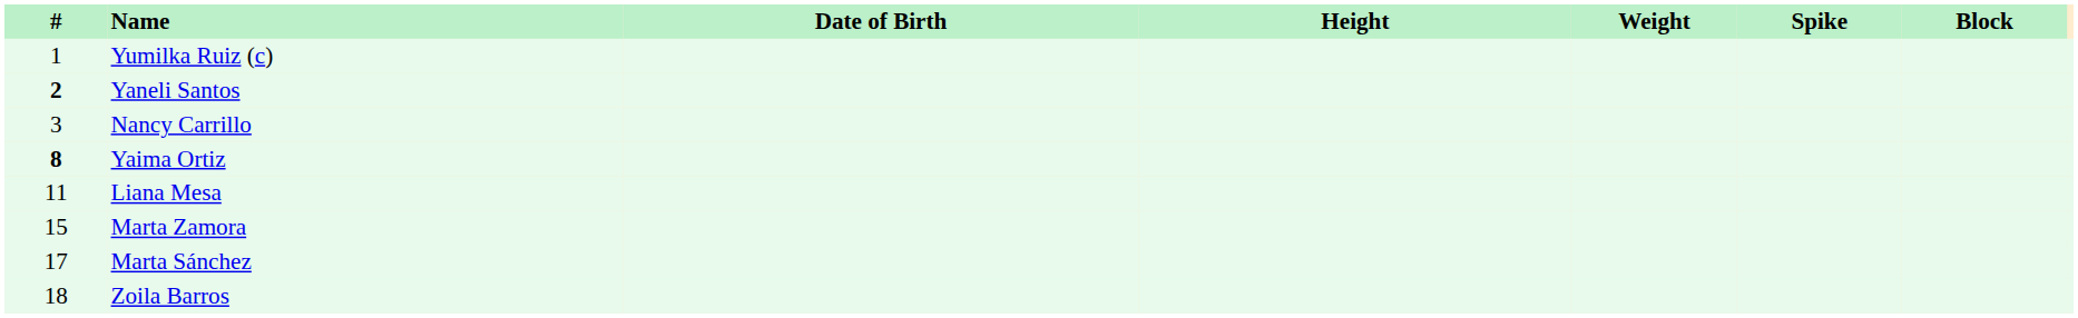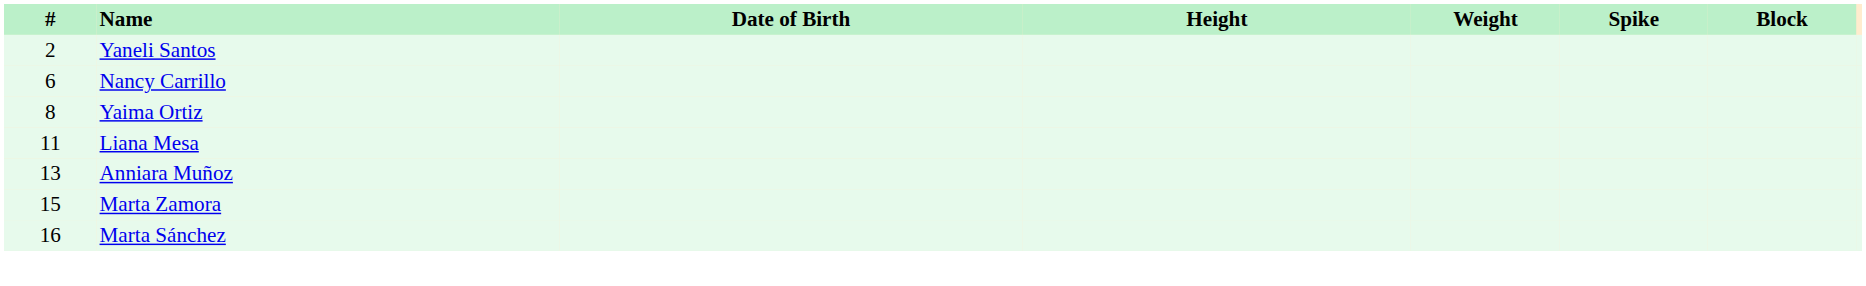 <table border=0 cellpadding=2 cellspacing=0  |- bgcolor=#FFECCE style="text-align:center; font-size:90%;" width=100%>
 <tr bgcolor=#BBF0C9>
 <th width=5%>#</th>
 <th width=25% align=left>Name</th>
 <th width=25%>Date of Birth</th>
 <th width=21%>Height</th>
 <th width=8%>Weight</th>
 <th width=8%>Spike</th>
 <th width=8%>Block</th>
 </tr>
 <tr bgcolor=#E7FAEC>
-<td>1</td>
-<td align=left><a href='#'>Yumilka Ruiz</a> (<a href='#'>c</a>)</td>
-<td></td>
-<td></td>
-<td></td>
-<td></td>
-<td></td>
-<td></td>
-</tr>
-<tr bgcolor=#E7FAEC>
-<td><strong>2</strong></td>
+<td>2</td>
 <td align=left><a href='#'>Yaneli Santos</a></td>
 <td></td>
 <td></td>
 <td></td>
 <td></td>
 <td></td>
 <td></td>
 </tr>
 <tr bgcolor=#E7FAEC>
-<td>3</td>
+<td>6</td>
 <td align=left><a href='#'>Nancy Carrillo</a></td>
 <td></td>
 <td></td>
 <td></td>
 <td></td>
 <td></td>
 <td></td>
 </tr>
 <tr bgcolor=#E7FAEC>
-<td><strong>8</strong></td>
+<td>8</td>
 <td align=left><a href='#'>Yaima Ortiz</a></td>
 <td></td>
 <td></td>
 <td></td>
 <td></td>
 <td></td>
 <td></td>
 </tr>
 <tr bgcolor=#E7FAEC>
 <td>11</td>
 <td align=left><a href='#'>Liana Mesa</a></td>
 <td></td>
 <td></td>
 <td></td>
 <td></td>
 <td></td>
 <td></td>
 </tr>
 <tr bgcolor=#E7FAEC>
+<td>13</td>
+<td align=left><a href='#'>Anniara Muñoz</a></td>
+<td></td>
+<td></td>
+<td></td>
+<td></td>
+<td></td>
+<td></td>
+</tr>
+<tr bgcolor=#E7FAEC>
 <td>15</td>
 <td align=left><a href='#'>Marta Zamora</a></td>
 <td></td>
 <td></td>
 <td></td>
 <td></td>
 <td></td>
 <td></td>
 </tr>
 <tr bgcolor=#E7FAEC>
-<td>17</td>
+<td>16</td>
 <td align=left><a href='#'>Marta Sánchez</a></td>
 <td></td>
 <td></td>
 <td></td>
 <td></td>
 <td></td>
 <td></td>
 </tr>
-<tr bgcolor=#E7FAEC>
-<td>18</td>
-<td align=left><a href='#'>Zoila Barros</a></td>
-<td></td>
-<td></td>
-<td></td>
-<td></td>
-<td></td>
-<td></td>
-</tr>
 </table>
